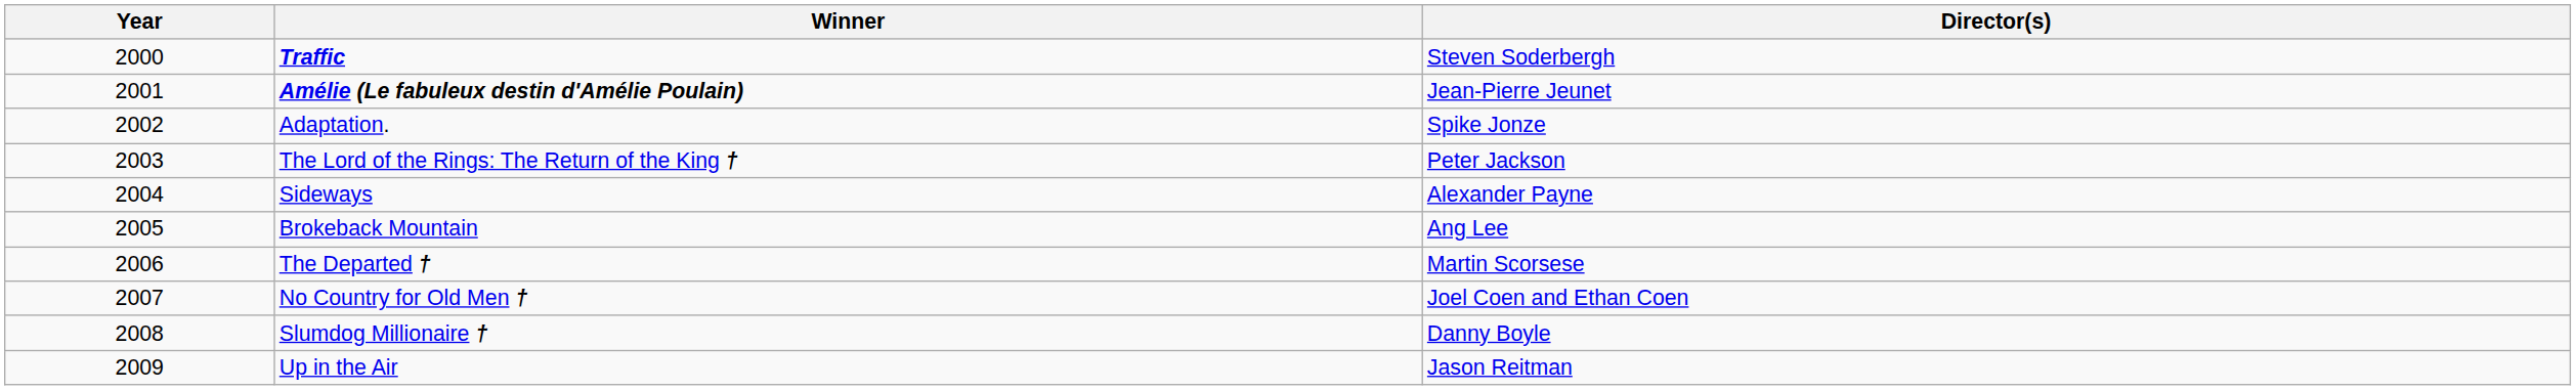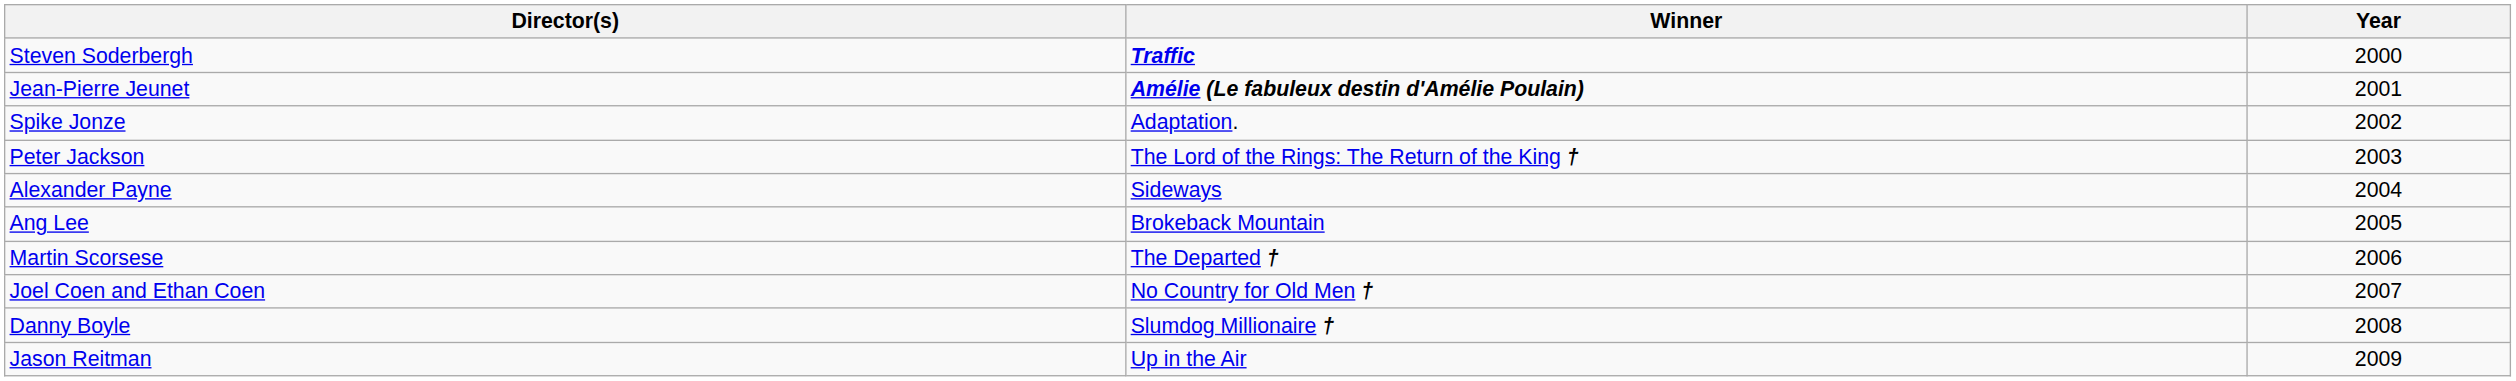 <table class="wikitable" width="95%" cellpadding="5">
 <tr>
+<th width="450"><strong>Director(s)</strong></th>
+<th width="450"><strong>Winner</strong></th>
 <th width="100"><strong>Year</strong></th>
-<th width="450"><strong>Winner</strong></th>
-<th width="450"><strong>Director(s)</strong></th>
 </tr>
 <tr>
+<td><a href='#'>Steven Soderbergh</a></td>
+<td><strong><em><a href='#'>Traffic</a></em></strong></td>
 <td style="text-align:center;">2000</td>
-<td><strong><em><a href='#'>Traffic</a></em></strong></td>
-<td><a href='#'>Steven Soderbergh</a></td>
 </tr>
 <tr>
+<td><a href='#'>Jean-Pierre Jeunet</a></td>
+<td><strong><em><a href='#'>Amélie</a><em> (</em>Le fabuleux destin d'Amélie Poulain<em>)<strong></td>
 <td style="text-align:center;">2001</td>
-<td><strong><em><a href='#'>Amélie</a><em> (</em>Le fabuleux destin d'Amélie Poulain<em>)<strong></td>
-<td><a href='#'>Jean-Pierre Jeunet</a></td>
 </tr>
 <tr>
+<td><a href='#'>Spike Jonze</a></td>
+<td></em></strong><a href='#'>Adaptation</a>.<strong><em></td>
 <td style="text-align:center;">2002</td>
-<td></em></strong><a href='#'>Adaptation</a>.<strong><em></td>
-<td><a href='#'>Spike Jonze</a></td>
 </tr>
 <tr>
+<td><a href='#'>Peter Jackson</a></td>
+<td></em></strong><a href='#'>The Lord of the Rings: The Return of the King</a><strong><em> †</td>
 <td style="text-align:center;">2003</td>
-<td></em></strong><a href='#'>The Lord of the Rings: The Return of the King</a><strong><em> †</td>
-<td><a href='#'>Peter Jackson</a></td>
 </tr>
 <tr>
+<td><a href='#'>Alexander Payne</a></td>
+<td></em></strong><a href='#'>Sideways</a><strong><em></td>
 <td style="text-align:center;">2004</td>
-<td></em></strong><a href='#'>Sideways</a><strong><em></td>
-<td><a href='#'>Alexander Payne</a></td>
 </tr>
 <tr>
+<td><a href='#'>Ang Lee</a></td>
+<td></em></strong><a href='#'>Brokeback Mountain</a><strong><em></td>
 <td style="text-align:center;">2005</td>
-<td></em></strong><a href='#'>Brokeback Mountain</a><strong><em></td>
-<td><a href='#'>Ang Lee</a></td>
 </tr>
 <tr>
+<td><a href='#'>Martin Scorsese</a></td>
+<td></em></strong><a href='#'>The Departed</a><strong><em> †</td>
 <td style="text-align:center;">2006</td>
-<td></em></strong><a href='#'>The Departed</a><strong><em> †</td>
-<td><a href='#'>Martin Scorsese</a></td>
 </tr>
 <tr>
+<td><a href='#'>Joel Coen and Ethan Coen</a></td>
+<td></em></strong><a href='#'>No Country for Old Men</a><strong><em> †</td>
 <td style="text-align:center;">2007</td>
-<td></em></strong><a href='#'>No Country for Old Men</a><strong><em> †</td>
-<td><a href='#'>Joel Coen and Ethan Coen</a></td>
 </tr>
 <tr>
+<td><a href='#'>Danny Boyle</a></td>
+<td></em></strong><a href='#'>Slumdog Millionaire</a><strong><em> †</td>
 <td style="text-align:center;">2008</td>
-<td></em></strong><a href='#'>Slumdog Millionaire</a><strong><em> †</td>
-<td><a href='#'>Danny Boyle</a></td>
 </tr>
 <tr>
+<td><a href='#'>Jason Reitman</a></td>
+<td></em></strong><a href='#'>Up in the Air</a><strong><em></td>
 <td style="text-align:center;">2009</td>
-<td></em></strong><a href='#'>Up in the Air</a><strong><em></td>
-<td><a href='#'>Jason Reitman</a></td>
 </tr>
 </table>
